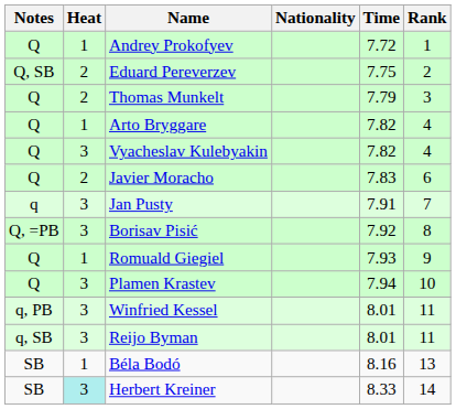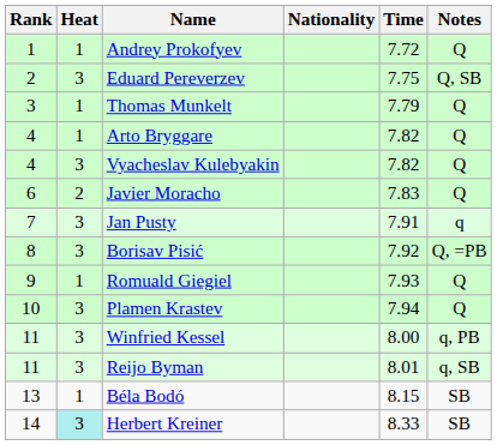 <table class="wikitable sortable" style="text-align:center">
 <tr>
-<th>Notes</th>
+<th>Rank</th>
 <th>Heat</th>
 <th>Name</th>
 <th>Nationality</th>
 <th>Time</th>
-<th>Rank</th>
+<th>Notes</th>
 </tr>
 <tr bgcolor=ccffcc>
-<td>Q</td>
+<td>1</td>
 <td>1</td>
 <td align="left"><a href='#'>Andrey Prokofyev</a></td>
 <td align=left></td>
 <td>7.72</td>
-<td>1</td>
+<td>Q</td>
 </tr>
 <tr bgcolor=ccffcc>
-<td>Q, SB</td>
 <td>2</td>
+<td>3</td>
 <td align="left"><a href='#'>Eduard Pereverzev</a></td>
 <td align=left></td>
 <td>7.75</td>
-<td>2</td>
+<td>Q, SB</td>
 </tr>
 <tr bgcolor=ccffcc>
-<td>Q</td>
-<td>2</td>
+<td>3</td>
+<td>1</td>
 <td align="left"><a href='#'>Thomas Munkelt</a></td>
 <td align=left></td>
 <td>7.79</td>
-<td>3</td>
+<td>Q</td>
 </tr>
 <tr bgcolor=ccffcc>
-<td>Q</td>
+<td>4</td>
 <td>1</td>
 <td align="left"><a href='#'>Arto Bryggare</a></td>
 <td align=left></td>
 <td>7.82</td>
-<td>4</td>
+<td>Q</td>
 </tr>
 <tr bgcolor=ccffcc>
-<td>Q</td>
+<td>4</td>
 <td>3</td>
 <td align="left"><a href='#'>Vyacheslav Kulebyakin</a></td>
 <td align=left></td>
 <td>7.82</td>
-<td>4</td>
+<td>Q</td>
 </tr>
 <tr bgcolor=ccffcc>
-<td>Q</td>
+<td>6</td>
 <td>2</td>
 <td align="left"><a href='#'>Javier Moracho</a></td>
 <td align=left></td>
 <td>7.83</td>
-<td>6</td>
+<td>Q</td>
 </tr>
 <tr bgcolor=ddffdd>
-<td>q</td>
+<td>7</td>
 <td>3</td>
 <td align="left"><a href='#'>Jan Pusty</a></td>
 <td align=left></td>
 <td>7.91</td>
-<td>7</td>
+<td>q</td>
 </tr>
 <tr bgcolor=ccffcc>
-<td>Q, =PB</td>
+<td>8</td>
 <td>3</td>
 <td align="left"><a href='#'>Borisav Pisić</a></td>
 <td align=left></td>
 <td>7.92</td>
-<td>8</td>
+<td>Q, =PB</td>
 </tr>
 <tr bgcolor=ccffcc>
-<td>Q</td>
+<td>9</td>
 <td>1</td>
 <td align="left"><a href='#'>Romuald Giegiel</a></td>
 <td align=left></td>
 <td>7.93</td>
-<td>9</td>
+<td>Q</td>
 </tr>
 <tr bgcolor=ccffcc>
-<td>Q</td>
+<td>10</td>
 <td>3</td>
 <td align="left"><a href='#'>Plamen Krastev</a></td>
 <td align=left></td>
 <td>7.94</td>
-<td>10</td>
+<td>Q</td>
 </tr>
 <tr bgcolor=ddffdd>
-<td>q, PB</td>
+<td>11</td>
 <td>3</td>
 <td align="left"><a href='#'>Winfried Kessel</a></td>
 <td align=left></td>
-<td>8.01</td>
-<td>11</td>
+<td>8.00</td>
+<td>q, PB</td>
 </tr>
 <tr bgcolor=ddffdd>
-<td>q, SB</td>
+<td>11</td>
 <td>3</td>
 <td align="left"><a href='#'>Reijo Byman</a></td>
 <td align=left></td>
 <td>8.01</td>
-<td>11</td>
+<td>q, SB</td>
 </tr>
 <tr>
-<td>SB</td>
+<td>13</td>
 <td>1</td>
 <td align="left"><a href='#'>Béla Bodó</a></td>
 <td align=left></td>
-<td>8.16</td>
-<td>13</td>
+<td>8.15</td>
+<td>SB</td>
 </tr>
 <tr>
-<td>SB</td>
+<td>14</td>
 <td style="background: paleturquoise;">3</td>
 <td align="left"><a href='#'>Herbert Kreiner</a></td>
 <td align=left></td>
 <td>8.33</td>
-<td>14</td>
+<td>SB</td>
 </tr>
 </table>
